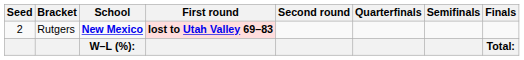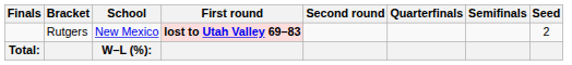 <table class="wikitable" style="white-space:nowrap; font-size:100%;">
 <tr>
-<th>Seed</th>
+<th>Finals</th>
 <th>Bracket</th>
 <th>School</th>
 <th>First round</th>
 <th>Second round</th>
 <th>Quarterfinals</th>
 <th>Semifinals</th>
-<th>Finals</th>
+<th>Seed</th>
 </tr>
 <tr>
-<td align=center>2</td>
+<td></td>
 <td>Rutgers</td>
-<td><strong><a href='#'>New Mexico</a></strong></td>
+<td><a href='#'>New Mexico</a></td>
 <td style="background:#ffdddd;"><strong>lost to <a href='#'>Utah Valley</a> 69–83</strong></td>
 <td></td>
 <td></td>
 <td></td>
-<td></td>
+<td align=center>2</td>
 </tr>
 <tr>
-<th></th>
+<th>Total: </th>
 <th></th>
 <th>W–L (%):</th>
 <th></th>
 <th></th>
 <th></th>
 <th></th>
-<th>Total: </th>
+<th></th>
 </tr>
 </table>
